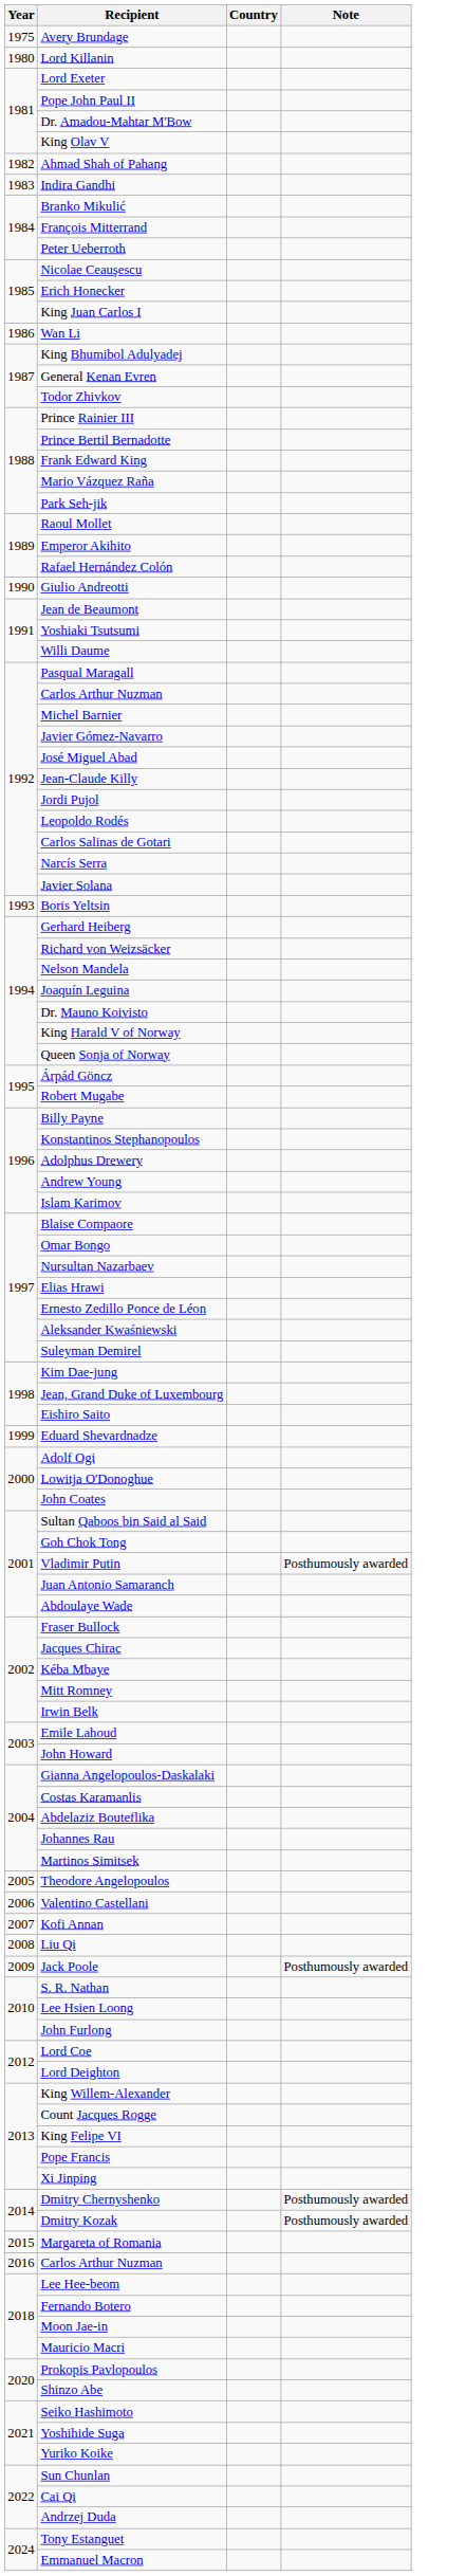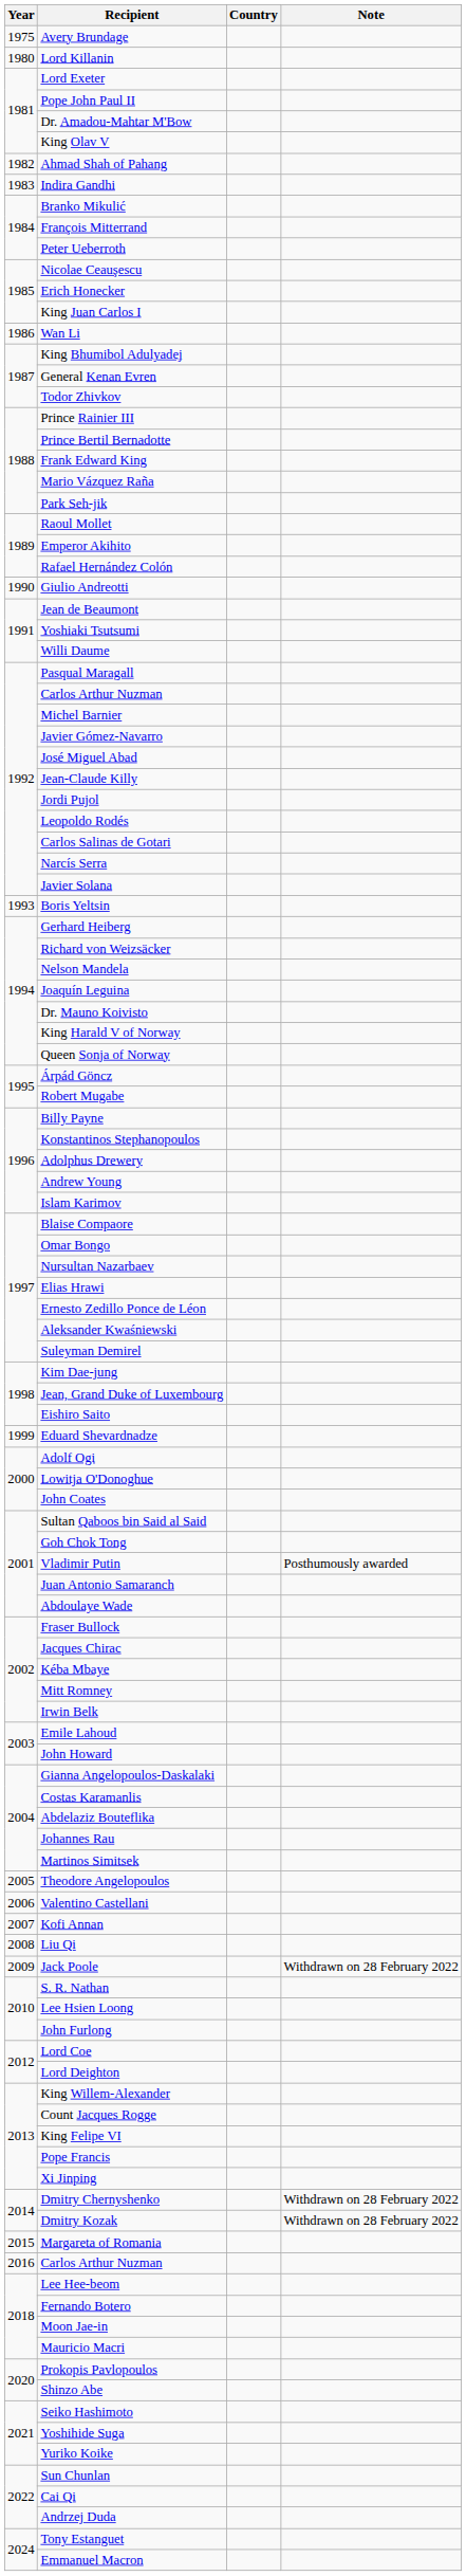 <table class="wikitable">
 <tr>
 <th>Year</th>
 <th>Recipient</th>
 <th>Country</th>
 <th>Note</th>
 </tr>
 <tr>
 <td>1975</td>
 <td><a href='#'>Avery Brundage</a></td>
 <td></td>
 <td></td>
 </tr>
 <tr>
 <td>1980</td>
 <td><a href='#'>Lord Killanin</a></td>
 <td></td>
 <td></td>
 </tr>
 <tr>
 <td rowspan=4>1981</td>
 <td><a href='#'>Lord Exeter</a></td>
 <td></td>
 <td></td>
 </tr>
 <tr>
 <td><a href='#'>Pope John Paul II</a></td>
 <td></td>
 <td></td>
 </tr>
 <tr>
 <td>Dr. <a href='#'>Amadou-Mahtar M'Bow</a></td>
 <td></td>
 <td></td>
 </tr>
 <tr>
 <td>King <a href='#'>Olav V</a></td>
 <td></td>
 <td></td>
 </tr>
 <tr>
 <td>1982</td>
 <td><a href='#'>Ahmad Shah of Pahang</a></td>
 <td></td>
 <td></td>
 </tr>
 <tr>
 <td>1983</td>
 <td><a href='#'>Indira Gandhi</a></td>
 <td></td>
 <td></td>
 </tr>
 <tr>
 <td rowspan=3>1984</td>
 <td><a href='#'>Branko Mikulić</a></td>
 <td></td>
 <td></td>
 </tr>
 <tr>
 <td><a href='#'>François Mitterrand</a></td>
 <td></td>
 <td></td>
 </tr>
 <tr>
 <td><a href='#'>Peter Ueberroth</a></td>
 <td></td>
 <td></td>
 </tr>
 <tr>
 <td rowspan=3>1985</td>
 <td><a href='#'>Nicolae Ceauşescu</a></td>
 <td></td>
 <td></td>
 </tr>
 <tr>
 <td><a href='#'>Erich Honecker</a></td>
 <td></td>
 <td></td>
 </tr>
 <tr>
 <td>King <a href='#'>Juan Carlos I</a></td>
 <td></td>
 <td></td>
 </tr>
 <tr>
 <td>1986</td>
 <td><a href='#'>Wan Li</a></td>
 <td></td>
 <td></td>
 </tr>
 <tr>
 <td rowspan=3>1987</td>
 <td>King <a href='#'>Bhumibol Adulyadej</a></td>
 <td></td>
 <td></td>
 </tr>
 <tr>
 <td>General <a href='#'>Kenan Evren</a></td>
 <td></td>
 <td></td>
 </tr>
 <tr>
 <td><a href='#'>Todor Zhivkov</a></td>
 <td></td>
 <td></td>
 </tr>
 <tr>
 <td rowspan=5>1988</td>
 <td>Prince <a href='#'>Rainier III</a></td>
 <td></td>
 <td></td>
 </tr>
 <tr>
 <td><a href='#'>Prince Bertil Bernadotte</a></td>
 <td></td>
 <td></td>
 </tr>
 <tr>
 <td><a href='#'>Frank Edward King</a></td>
 <td></td>
 <td></td>
 </tr>
 <tr>
 <td><a href='#'>Mario Vázquez Raña</a></td>
 <td></td>
 <td></td>
 </tr>
 <tr>
 <td><a href='#'>Park Seh-jik</a></td>
 <td></td>
 <td></td>
 </tr>
 <tr>
 <td rowspan=3>1989</td>
 <td><a href='#'>Raoul Mollet</a></td>
 <td></td>
 <td></td>
 </tr>
 <tr>
 <td><a href='#'>Emperor Akihito</a></td>
 <td></td>
 <td></td>
 </tr>
 <tr>
 <td><a href='#'>Rafael Hernández Colón</a></td>
 <td></td>
 <td></td>
 </tr>
 <tr>
 <td>1990</td>
 <td><a href='#'>Giulio Andreotti</a></td>
 <td></td>
 <td></td>
 </tr>
 <tr>
 <td rowspan=3>1991</td>
 <td><a href='#'>Jean de Beaumont</a></td>
 <td></td>
 <td></td>
 </tr>
 <tr>
 <td><a href='#'>Yoshiaki Tsutsumi</a></td>
 <td></td>
 <td></td>
 </tr>
 <tr>
 <td><a href='#'>Willi Daume</a></td>
 <td></td>
 <td></td>
 </tr>
 <tr>
 <td rowspan=11>1992</td>
 <td><a href='#'>Pasqual Maragall</a></td>
 <td></td>
 <td></td>
 </tr>
 <tr>
 <td><a href='#'>Carlos Arthur Nuzman</a></td>
 <td></td>
 <td></td>
 </tr>
 <tr>
 <td><a href='#'>Michel Barnier</a></td>
 <td></td>
 <td></td>
 </tr>
 <tr>
 <td><a href='#'>Javier Gómez-Navarro</a></td>
 <td></td>
 <td></td>
 </tr>
 <tr>
 <td><a href='#'>José Miguel Abad</a></td>
 <td></td>
 <td></td>
 </tr>
 <tr>
 <td><a href='#'>Jean-Claude Killy</a></td>
 <td></td>
 <td></td>
 </tr>
 <tr>
 <td><a href='#'>Jordi Pujol</a></td>
 <td></td>
 <td></td>
 </tr>
 <tr>
 <td><a href='#'>Leopoldo Rodés</a></td>
 <td></td>
 <td></td>
 </tr>
 <tr>
 <td><a href='#'>Carlos Salinas de Gotari</a></td>
 <td></td>
 <td></td>
 </tr>
 <tr>
 <td><a href='#'>Narcís Serra</a></td>
 <td></td>
 <td></td>
 </tr>
 <tr>
 <td><a href='#'>Javier Solana</a></td>
 <td></td>
 <td></td>
 </tr>
 <tr>
 <td rowspan=1>1993</td>
 <td><a href='#'>Boris Yeltsin</a></td>
 <td></td>
 <td></td>
 </tr>
 <tr>
 <td rowspan=7>1994</td>
 <td><a href='#'>Gerhard Heiberg</a></td>
 <td></td>
 <td></td>
 </tr>
 <tr>
 <td><a href='#'>Richard von Weizsäcker</a></td>
 <td></td>
 <td></td>
 </tr>
 <tr>
 <td><a href='#'>Nelson Mandela</a></td>
 <td></td>
 <td></td>
 </tr>
 <tr>
 <td><a href='#'>Joaquín Leguina</a></td>
 <td></td>
 <td></td>
 </tr>
 <tr>
 <td>Dr. <a href='#'>Mauno Koivisto</a></td>
 <td></td>
 <td></td>
 </tr>
 <tr>
 <td>King <a href='#'>Harald V of Norway</a></td>
 <td></td>
 <td></td>
 </tr>
 <tr>
 <td>Queen <a href='#'>Sonja of Norway</a></td>
 <td></td>
 <td></td>
 </tr>
 <tr>
 <td rowspan=2>1995</td>
 <td><a href='#'>Árpád Göncz</a></td>
 <td></td>
 <td></td>
 </tr>
 <tr>
 <td><a href='#'>Robert Mugabe</a></td>
 <td></td>
 <td></td>
 </tr>
 <tr>
 <td rowspan=5>1996</td>
 <td><a href='#'>Billy Payne</a></td>
 <td></td>
 <td></td>
 </tr>
 <tr>
 <td><a href='#'>Konstantinos Stephanopoulos</a></td>
 <td></td>
 <td></td>
 </tr>
 <tr>
 <td><a href='#'>Adolphus Drewery</a></td>
 <td></td>
 <td></td>
 </tr>
 <tr>
 <td><a href='#'>Andrew Young</a></td>
 <td></td>
 <td></td>
 </tr>
 <tr>
 <td><a href='#'>Islam Karimov</a></td>
 <td></td>
 <td></td>
 </tr>
 <tr>
 <td rowspan=7>1997</td>
 <td><a href='#'>Blaise Compaore</a></td>
 <td></td>
 <td></td>
 </tr>
 <tr>
 <td><a href='#'>Omar Bongo</a></td>
 <td></td>
 <td></td>
 </tr>
 <tr>
 <td><a href='#'>Nursultan Nazarbaev</a></td>
 <td></td>
 <td></td>
 </tr>
 <tr>
 <td><a href='#'>Elias Hrawi</a></td>
 <td></td>
 <td></td>
 </tr>
 <tr>
 <td><a href='#'>Ernesto Zedillo Ponce de Léon</a></td>
 <td></td>
 <td></td>
 </tr>
 <tr>
 <td><a href='#'>Aleksander Kwaśniewski</a></td>
 <td></td>
 <td></td>
 </tr>
 <tr>
 <td><a href='#'>Suleyman Demirel</a></td>
 <td></td>
 <td></td>
 </tr>
 <tr>
 <td rowspan=3>1998</td>
 <td><a href='#'>Kim Dae-jung</a></td>
 <td></td>
 <td></td>
 </tr>
 <tr>
 <td><a href='#'>Jean, Grand Duke of Luxembourg</a></td>
 <td></td>
 <td></td>
 </tr>
 <tr>
 <td><a href='#'>Eishiro Saito</a></td>
 <td></td>
 <td></td>
 </tr>
 <tr>
 <td>1999</td>
 <td><a href='#'>Eduard Shevardnadze</a></td>
 <td></td>
 <td></td>
 </tr>
 <tr>
 <td rowspan=3>2000</td>
 <td><a href='#'>Adolf Ogi</a></td>
 <td></td>
 <td></td>
 </tr>
 <tr>
 <td><a href='#'>Lowitja O'Donoghue</a></td>
 <td></td>
 <td></td>
 </tr>
 <tr>
 <td><a href='#'>John Coates</a></td>
 <td></td>
 <td></td>
 </tr>
 <tr>
 <td rowspan=5>2001</td>
 <td>Sultan <a href='#'>Qaboos bin Said al Said</a></td>
 <td></td>
 <td></td>
 </tr>
 <tr>
 <td><a href='#'>Goh Chok Tong</a></td>
 <td></td>
 <td></td>
 </tr>
 <tr>
 <td><a href='#'>Vladimir Putin</a></td>
 <td></td>
 <td>Posthumously awarded</td>
 </tr>
 <tr>
 <td><a href='#'>Juan Antonio Samaranch</a></td>
 <td></td>
 <td></td>
 </tr>
 <tr>
 <td><a href='#'>Abdoulaye Wade</a></td>
 <td></td>
 <td></td>
 </tr>
 <tr>
 <td rowspan=5>2002</td>
 <td><a href='#'>Fraser Bullock</a></td>
 <td></td>
 <td></td>
 </tr>
 <tr>
 <td><a href='#'>Jacques Chirac</a></td>
 <td></td>
 <td></td>
 </tr>
 <tr>
 <td><a href='#'>Kéba Mbaye</a></td>
 <td></td>
 <td></td>
 </tr>
 <tr>
 <td><a href='#'>Mitt Romney</a></td>
 <td></td>
 <td></td>
 </tr>
 <tr>
 <td><a href='#'>Irwin Belk</a></td>
 <td></td>
 <td></td>
 </tr>
 <tr>
 <td rowspan=2>2003</td>
 <td><a href='#'>Emile Lahoud</a></td>
 <td></td>
 <td></td>
 </tr>
 <tr>
 <td><a href='#'>John Howard</a></td>
 <td></td>
 <td></td>
 </tr>
 <tr>
 <td rowspan=5>2004</td>
 <td><a href='#'>Gianna Angelopoulos-Daskalaki</a></td>
 <td></td>
 <td></td>
 </tr>
 <tr>
 <td><a href='#'>Costas Karamanlis</a></td>
 <td></td>
 <td></td>
 </tr>
 <tr>
 <td><a href='#'>Abdelaziz Bouteflika</a></td>
 <td></td>
 <td></td>
 </tr>
 <tr>
 <td><a href='#'>Johannes Rau</a></td>
 <td></td>
 <td></td>
 </tr>
 <tr>
 <td><a href='#'>Martinos Simitsek</a></td>
 <td></td>
 <td></td>
 </tr>
 <tr>
 <td>2005</td>
 <td><a href='#'>Theodore Angelopoulos</a></td>
 <td></td>
 <td></td>
 </tr>
 <tr>
 <td>2006</td>
 <td><a href='#'>Valentino Castellani</a></td>
 <td></td>
 <td></td>
 </tr>
 <tr>
 <td>2007</td>
 <td><a href='#'>Kofi Annan</a></td>
 <td></td>
 <td></td>
 </tr>
 <tr>
 <td>2008</td>
 <td><a href='#'>Liu Qi</a></td>
 <td></td>
 <td></td>
 </tr>
 <tr>
 <td rowspan=1>2009</td>
 <td><a href='#'>Jack Poole</a></td>
 <td></td>
-<td>Posthumously awarded</td>
+<td>Withdrawn on 28 February 2022</td>
 </tr>
 <tr>
 <td rowspan=3>2010</td>
 <td><a href='#'>S. R. Nathan</a></td>
 <td></td>
 <td></td>
 </tr>
 <tr>
 <td><a href='#'>Lee Hsien Loong</a></td>
 <td></td>
 <td></td>
 </tr>
 <tr>
 <td><a href='#'>John Furlong</a></td>
 <td></td>
 <td></td>
 </tr>
 <tr>
 <td rowspan=2>2012</td>
 <td><a href='#'>Lord Coe</a></td>
 <td></td>
 <td></td>
 </tr>
 <tr>
 <td><a href='#'>Lord Deighton</a></td>
 <td></td>
 <td></td>
 </tr>
 <tr>
 <td rowspan=5>2013</td>
 <td>King <a href='#'>Willem-Alexander</a></td>
 <td></td>
 <td></td>
 </tr>
 <tr>
 <td>Count <a href='#'>Jacques Rogge</a></td>
 <td></td>
 <td></td>
 </tr>
 <tr>
 <td>King <a href='#'>Felipe VI</a></td>
 <td></td>
 <td></td>
 </tr>
 <tr>
 <td><a href='#'>Pope Francis</a></td>
 <td></td>
 <td></td>
 </tr>
 <tr>
 <td><a href='#'>Xi Jinping</a></td>
 <td></td>
 <td></td>
 </tr>
 <tr>
 <td rowspan=2>2014</td>
 <td><a href='#'>Dmitry Chernyshenko</a></td>
 <td></td>
-<td>Posthumously awarded</td>
+<td>Withdrawn on 28 February 2022</td>
 </tr>
 <tr>
 <td><a href='#'>Dmitry Kozak</a></td>
 <td></td>
-<td>Posthumously awarded</td>
+<td>Withdrawn on 28 February 2022</td>
 </tr>
 <tr>
 <td>2015</td>
 <td><a href='#'>Margareta of Romania</a></td>
 <td></td>
 <td></td>
 </tr>
 <tr>
 <td>2016</td>
 <td><a href='#'>Carlos Arthur Nuzman</a></td>
 <td></td>
 <td></td>
 </tr>
 <tr>
 <td rowspan=4>2018</td>
 <td><a href='#'>Lee Hee-beom</a></td>
 <td></td>
 <td></td>
 </tr>
 <tr>
 <td><a href='#'>Fernando Botero</a></td>
 <td></td>
 <td></td>
 </tr>
 <tr>
 <td><a href='#'>Moon Jae-in</a></td>
 <td></td>
 <td></td>
 </tr>
 <tr>
 <td><a href='#'>Mauricio Macri</a></td>
 <td></td>
 <td></td>
 </tr>
 <tr>
 <td rowspan=2>2020</td>
 <td><a href='#'>Prokopis Pavlopoulos</a></td>
 <td></td>
 <td></td>
 </tr>
 <tr>
 <td><a href='#'>Shinzo Abe</a></td>
 <td></td>
 <td></td>
 </tr>
 <tr>
 <td rowspan=3>2021</td>
 <td><a href='#'>Seiko Hashimoto</a></td>
 <td></td>
 <td></td>
 </tr>
 <tr>
 <td><a href='#'>Yoshihide Suga</a></td>
 <td></td>
 <td></td>
 </tr>
 <tr>
 <td><a href='#'>Yuriko Koike</a></td>
 <td></td>
 <td></td>
 </tr>
 <tr>
 <td rowspan="3">2022</td>
 <td><a href='#'>Sun Chunlan</a></td>
 <td></td>
 <td></td>
 </tr>
 <tr>
 <td><a href='#'>Cai Qi</a></td>
 <td></td>
 <td></td>
 </tr>
 <tr>
 <td><a href='#'>Andrzej Duda</a></td>
 <td></td>
 <td></td>
 </tr>
 <tr>
 <td rowspan=2>2024</td>
 <td><a href='#'>Tony Estanguet</a></td>
 <td></td>
 <td></td>
 </tr>
 <tr>
 <td><a href='#'>Emmanuel Macron</a></td>
 <td></td>
 <td></td>
 </tr>
 </table>
